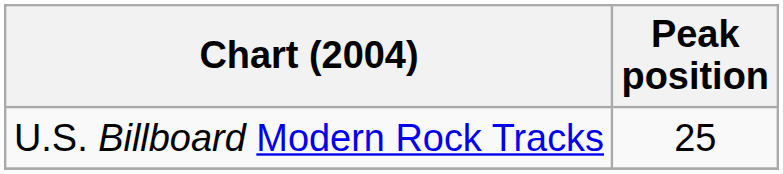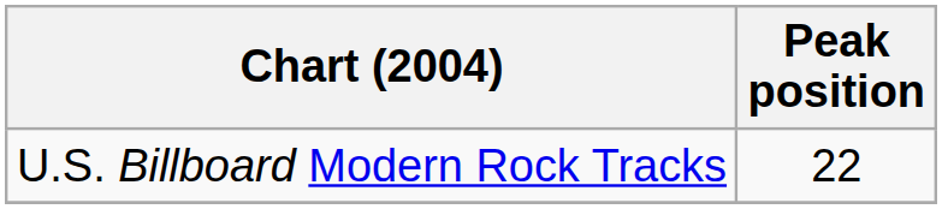 <table class="wikitable">
 <tr>
 <th>Chart (2004)</th>
 <th>Peak<br>position</th>
 </tr>
 <tr>
 <td align="left">U.S. <em>Billboard</em> <a href='#'>Modern Rock Tracks</a></td>
-<td align="center">25</td>
+<td align="center">22</td>
 </tr>
 <tr>
 </tr>
 </table>
